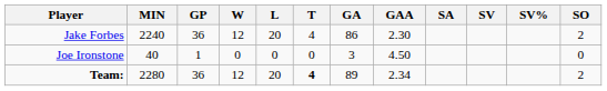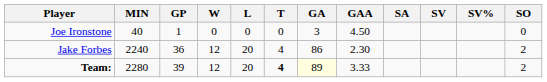 <table class="wikitable sortable" width="60%">
 <tr>
 <th bgcolor="#DDDDFF" width="10%">Player</th>
 <th width="3%" bgcolor="#DDDDFF">MIN</th>
 <th width="3%" bgcolor="#DDDDFF">GP</th>
 <th width="3%" bgcolor="#DDDDFF">W</th>
 <th width="3%" bgcolor="#DDDDFF">L</th>
 <th width="3%" bgcolor="#DDDDFF">T</th>
 <th width="3%" bgcolor="#DDDDFF">GA</th>
 <th width="3%" bgcolor="#DDDDFF">GAA</th>
 <th width="3%" bgcolor="#DDDDFF">SA</th>
 <th width="3%" bgcolor="#DDDDFF">SV</th>
 <th width="3%" bgcolor="#DDDDFF">SV%</th>
 <th width="3%" bgcolor="#DDDDFF">SO</th>
 </tr>
 <tr align="center">
+<td align="right"><a href='#'>Joe Ironstone</a></td>
+<td>40</td>
+<td>1</td>
+<td>0</td>
+<td>0</td>
+<td>0</td>
+<td>3</td>
+<td>4.50</td>
+<td></td>
+<td></td>
+<td></td>
+<td>0</td>
+</tr>
+<tr align="center">
 <td align="right"><a href='#'>Jake Forbes</a></td>
 <td>2240</td>
 <td>36</td>
 <td>12</td>
 <td>20</td>
 <td>4</td>
 <td>86</td>
 <td>2.30</td>
 <td></td>
 <td></td>
 <td></td>
 <td>2</td>
 </tr>
 <tr align="center">
-<td align="right"><a href='#'>Joe Ironstone</a></td>
-<td>40</td>
-<td>1</td>
-<td>0</td>
-<td>0</td>
-<td>0</td>
-<td>3</td>
-<td>4.50</td>
-<td></td>
-<td></td>
-<td></td>
-<td>0</td>
-</tr>
-<tr align="center">
 <td align="right"><strong>Team:</strong></td>
 <td>2280</td>
-<td>36</td>
+<td>39</td>
 <td>12</td>
 <td>20</td>
 <td><strong>4</strong></td>
-<td>89</td>
-<td>2.34</td>
+<td style="background: lightyellow;">89</td>
+<td>3.33</td>
 <td></td>
 <td></td>
 <td></td>
 <td>2</td>
 </tr>
 </table>
